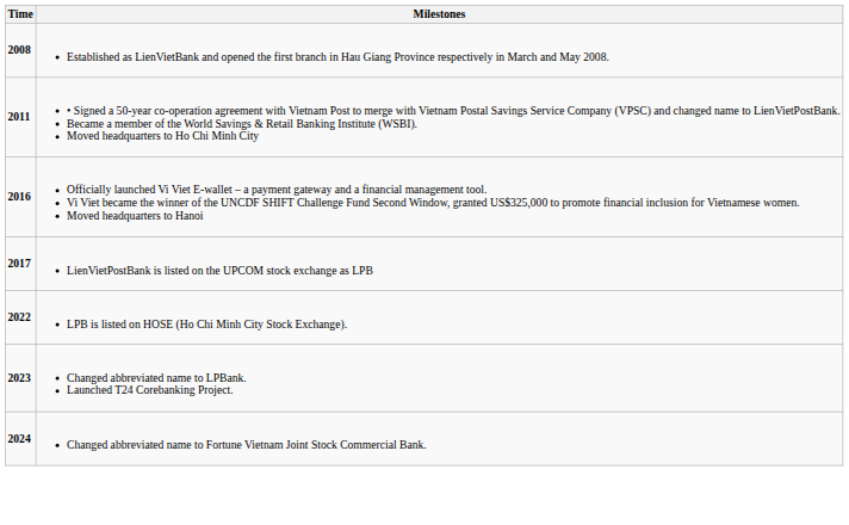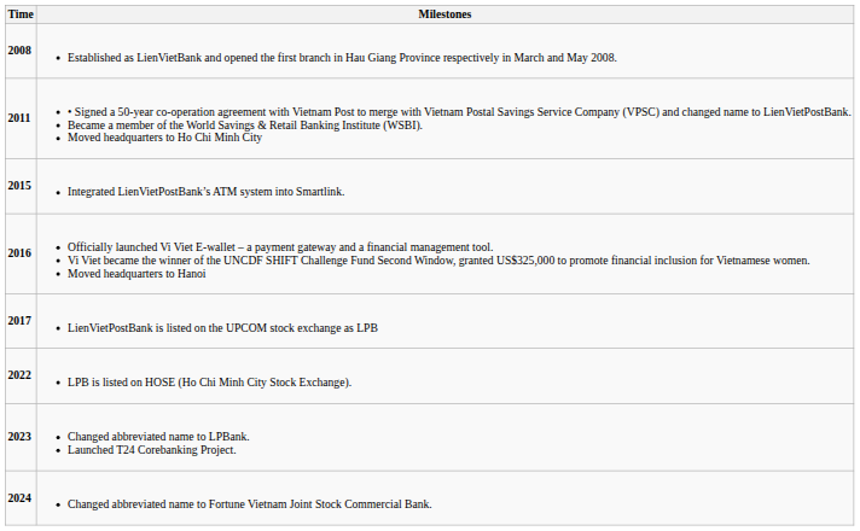 <table class="wikitable sortable">
 <tr>
 <th><strong>Time</strong></th>
 <th><strong>Milestones </strong></th>
 </tr>
 <tr>
 <td><strong> 2008</strong></td>
 <td><br><ul><li>Established as LienVietBank and opened the first branch in Hau Giang Province respectively in March and May 2008.</li></ul></td>
 </tr>
 <tr>
 <td><strong>2011</strong></td>
 <td><br><ul><li>• Signed a 50-year co-operation agreement with Vietnam Post to merge with Vietnam Postal Savings Service Company (VPSC) and changed name to LienVietPostBank.</li><li>Became a member of the World Savings & Retail Banking Institute (WSBI).</li><li>Moved headquarters to Ho Chi Minh City</li></ul></td>
+</tr>
+<tr>
+<td><strong>2015</strong></td>
+<td><br><ul><li>Integrated LienVietPostBank’s ATM system into Smartlink.</li></ul></td>
 </tr>
 <tr>
 <td><strong> 2016</strong></td>
 <td><br><ul><li>Officially launched Vi Viet E-wallet – a payment gateway and a financial management tool.</li><li>Vi Viet became the winner of the UNCDF SHIFT Challenge Fund Second Window, granted US$325,000 to promote financial inclusion for Vietnamese women.</li><li>Moved headquarters to Hanoi</li></ul></td>
 </tr>
 <tr>
 <td><strong> 2017</strong></td>
 <td><br><ul><li>LienVietPostBank is listed on the UPCOM stock exchange as LPB</li></ul></td>
 </tr>
 <tr>
 <td><strong>2022</strong></td>
 <td><br><ul><li>LPB is listed on HOSE (Ho Chi Minh City Stock Exchange).</li></ul></td>
 </tr>
 <tr>
 <td><strong>2023</strong></td>
 <td><br><ul><li>Changed abbreviated name to LPBank.</li><li>Launched T24 Corebanking Project.</li></ul></td>
 </tr>
 <tr>
 <td><strong>2024</strong></td>
 <td><br><ul><li>Changed abbreviated name to Fortune Vietnam Joint Stock Commercial Bank.</li></ul></td>
 </tr>
 </table>
